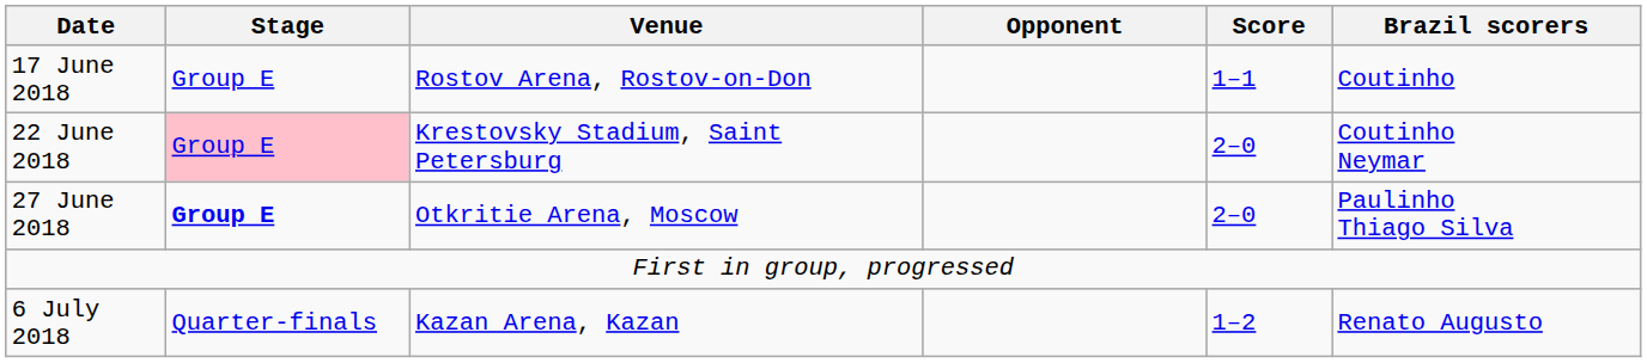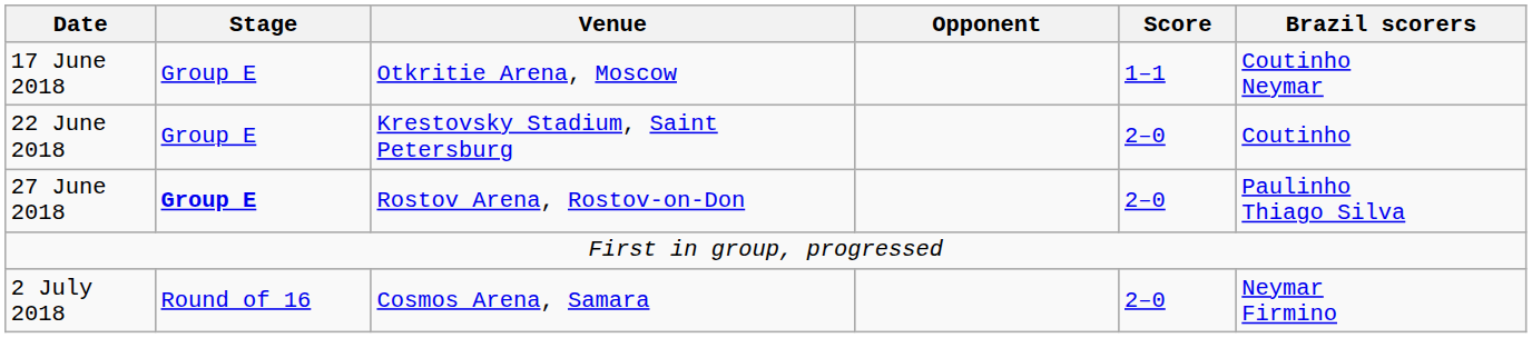 <table class="wikitable">
 <tr>
 <th width=100px>Date</th>
 <th width=150px>Stage</th>
 <th width=350px>Venue</th>
 <th width=180px>Opponent</th>
 <th width=70px>Score</th>
 <th width=200px>Brazil scorers</th>
 </tr>
 <tr>
 <td>17 June 2018</td>
 <td><a href='#'>Group E</a></td>
-<td><a href='#'>Rostov Arena</a>, <a href='#'>Rostov-on-Don</a></td>
+<td><a href='#'>Otkritie Arena</a>, <a href='#'>Moscow</a></td>
 <td></td>
 <td><a href='#'>1–1</a></td>
-<td><a href='#'>Coutinho</a> </td>
+<td><a href='#'>Coutinho</a>  <br> <a href='#'>Neymar</a> </td>
 </tr>
 <tr>
 <td>22 June 2018</td>
-<td style="background: pink;"><a href='#'>Group E</a></td>
+<td><a href='#'>Group E</a></td>
 <td><a href='#'>Krestovsky Stadium</a>, <a href='#'>Saint Petersburg</a></td>
 <td></td>
 <td><a href='#'>2–0</a></td>
-<td><a href='#'>Coutinho</a>  <br> <a href='#'>Neymar</a> </td>
+<td><a href='#'>Coutinho</a> </td>
 </tr>
 <tr>
 <td>27 June 2018</td>
 <td><strong><a href='#'>Group E</a></strong></td>
-<td><a href='#'>Otkritie Arena</a>, <a href='#'>Moscow</a></td>
+<td><a href='#'>Rostov Arena</a>, <a href='#'>Rostov-on-Don</a></td>
 <td></td>
 <td><a href='#'>2–0</a></td>
 <td><a href='#'>Paulinho</a>  <br> <a href='#'>Thiago Silva</a> </td>
 </tr>
 <tr>
 <td colspan="6" style="text-align:center;"><em>First in group, progressed</em></td>
 </tr>
 <tr>
-<td>6 July 2018</td>
-<td><a href='#'>Quarter-finals</a></td>
-<td><a href='#'>Kazan Arena</a>, <a href='#'>Kazan</a></td>
+<td>2 July 2018</td>
+<td><a href='#'>Round of 16</a></td>
+<td><a href='#'>Cosmos Arena</a>, <a href='#'>Samara</a></td>
 <td></td>
-<td><a href='#'>1–2</a></td>
-<td><a href='#'>Renato Augusto</a> </td>
+<td><a href='#'>2–0</a></td>
+<td><a href='#'>Neymar</a>  <br> <a href='#'>Firmino</a> </td>
 </tr>
 </table>
